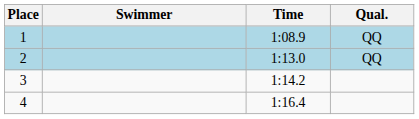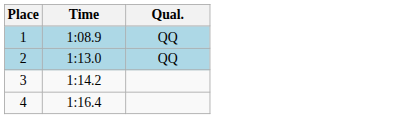 <table class=wikitable style="text-align:center">
 <tr>
 <th>Place</th>
-<th width=230>Swimmer</th>
 <th width=90>Time</th>
 <th width=90>Qual.</th>
 </tr>
 <tr bgcolor=lightblue>
 <td>1</td>
-<td align=left></td>
 <td>1:08.9</td>
 <td>QQ</td>
 </tr>
 <tr bgcolor=lightblue>
 <td>2</td>
-<td align=left></td>
 <td>1:13.0</td>
 <td>QQ</td>
 </tr>
 <tr>
 <td>3</td>
-<td align=left></td>
 <td>1:14.2</td>
 <td></td>
 </tr>
 <tr>
 <td>4</td>
-<td align=left></td>
 <td>1:16.4</td>
 <td></td>
 </tr>
 </table>
